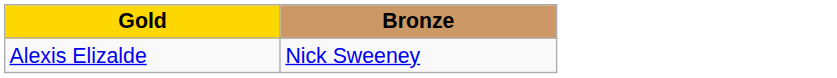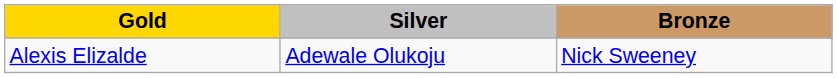 <table class="wikitable" style="text-align:left">
 <tr align="center">
 <td width=200 bgcolor=gold><strong>Gold</strong></td>
+<td width=200 bgcolor=silver><strong>Silver</strong></td>
 <td width=200 bgcolor=CC9966><strong>Bronze</strong></td>
 </tr>
 <tr>
 <td><a href='#'>Alexis Elizalde</a><br><em></em></td>
+<td><a href='#'>Adewale Olukoju</a><br><em></em></td>
 <td><a href='#'>Nick Sweeney</a><br><em></em></td>
 </tr>
 </table>
